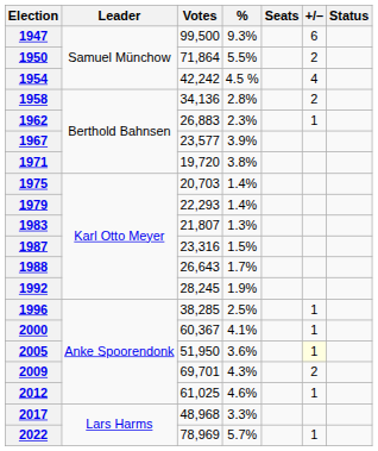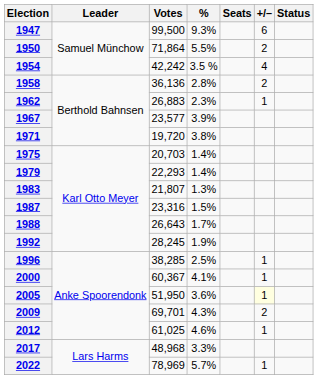 <table class="wikitable" style="font-size:97%; text-align:center;">
 <tr>
 <th>Election</th>
 <th>Leader</th>
 <th>Votes</th>
 <th>%</th>
 <th>Seats</th>
 <th>+/–</th>
 <th>Status</th>
 </tr>
 <tr>
 <th><a href='#'>1947</a></th>
 <td rowspan="3">Samuel Münchow</td>
 <td>99,500</td>
 <td>9.3%</td>
 <td></td>
 <td> 6</td>
 <td></td>
 </tr>
 <tr>
 <th><a href='#'>1950</a></th>
 <td>71,864</td>
 <td>5.5%</td>
 <td></td>
 <td> 2</td>
 <td></td>
 </tr>
 <tr>
 <th><a href='#'>1954</a></th>
 <td>42,242</td>
-<td>4.5 %</td>
+<td>3.5 %</td>
 <td></td>
 <td> 4</td>
 <td></td>
 </tr>
 <tr>
 <th><a href='#'>1958</a></th>
 <td rowspan="4">Berthold Bahnsen</td>
-<td>34,136</td>
+<td>36,136</td>
 <td>2.8%</td>
 <td></td>
 <td> 2</td>
 <td></td>
 </tr>
 <tr>
 <th><a href='#'>1962</a></th>
 <td>26,883</td>
 <td>2.3%</td>
 <td></td>
 <td> 1</td>
 <td></td>
 </tr>
 <tr>
 <th><a href='#'>1967</a></th>
 <td>23,577</td>
 <td>3.9%</td>
 <td></td>
 <td></td>
 <td></td>
 </tr>
 <tr>
 <th><a href='#'>1971</a></th>
 <td>19,720</td>
 <td>3.8%</td>
 <td></td>
 <td></td>
 <td></td>
 </tr>
 <tr>
 <th><a href='#'>1975</a></th>
 <td rowspan="6"><a href='#'>Karl Otto Meyer</a></td>
 <td>20,703</td>
 <td>1.4%</td>
 <td></td>
 <td></td>
 <td></td>
 </tr>
 <tr>
 <th><a href='#'>1979</a></th>
 <td>22,293</td>
 <td>1.4%</td>
 <td></td>
 <td></td>
 <td></td>
 </tr>
 <tr>
 <th><a href='#'>1983</a></th>
 <td>21,807</td>
 <td>1.3%</td>
 <td></td>
 <td></td>
 <td></td>
 </tr>
 <tr>
 <th><a href='#'>1987</a></th>
 <td>23,316</td>
 <td>1.5%</td>
 <td></td>
 <td></td>
 <td></td>
 </tr>
 <tr>
 <th><a href='#'>1988</a></th>
 <td>26,643</td>
 <td>1.7%</td>
 <td></td>
 <td></td>
 <td></td>
 </tr>
 <tr>
 <th><a href='#'>1992</a></th>
 <td>28,245</td>
 <td>1.9%</td>
 <td></td>
 <td></td>
 <td></td>
 </tr>
 <tr>
 <th><a href='#'>1996</a></th>
 <td rowspan="5"><a href='#'>Anke Spoorendonk</a></td>
 <td>38,285</td>
 <td>2.5%</td>
 <td></td>
 <td> 1</td>
 <td></td>
 </tr>
 <tr>
 <th><a href='#'>2000</a></th>
 <td>60,367</td>
 <td>4.1%</td>
 <td></td>
 <td> 1</td>
 <td></td>
 </tr>
 <tr>
 <th><a href='#'>2005</a></th>
 <td>51,950</td>
 <td>3.6%</td>
 <td></td>
 <td style="background: lightyellow;"> 1</td>
 <td></td>
 </tr>
 <tr>
 <th><a href='#'>2009</a></th>
 <td>69,701</td>
 <td>4.3%</td>
 <td></td>
 <td> 2</td>
 <td></td>
 </tr>
 <tr>
 <th><a href='#'>2012</a></th>
 <td>61,025</td>
 <td>4.6%</td>
 <td></td>
 <td> 1</td>
 <td></td>
 </tr>
 <tr>
 <th><a href='#'>2017</a></th>
 <td rowspan="2"><a href='#'>Lars Harms</a></td>
 <td>48,968</td>
 <td>3.3%</td>
 <td></td>
 <td></td>
 <td></td>
 </tr>
 <tr>
 <th><a href='#'>2022</a></th>
 <td>78,969</td>
 <td>5.7%</td>
 <td></td>
 <td> 1</td>
 <td></td>
 </tr>
 </table>
